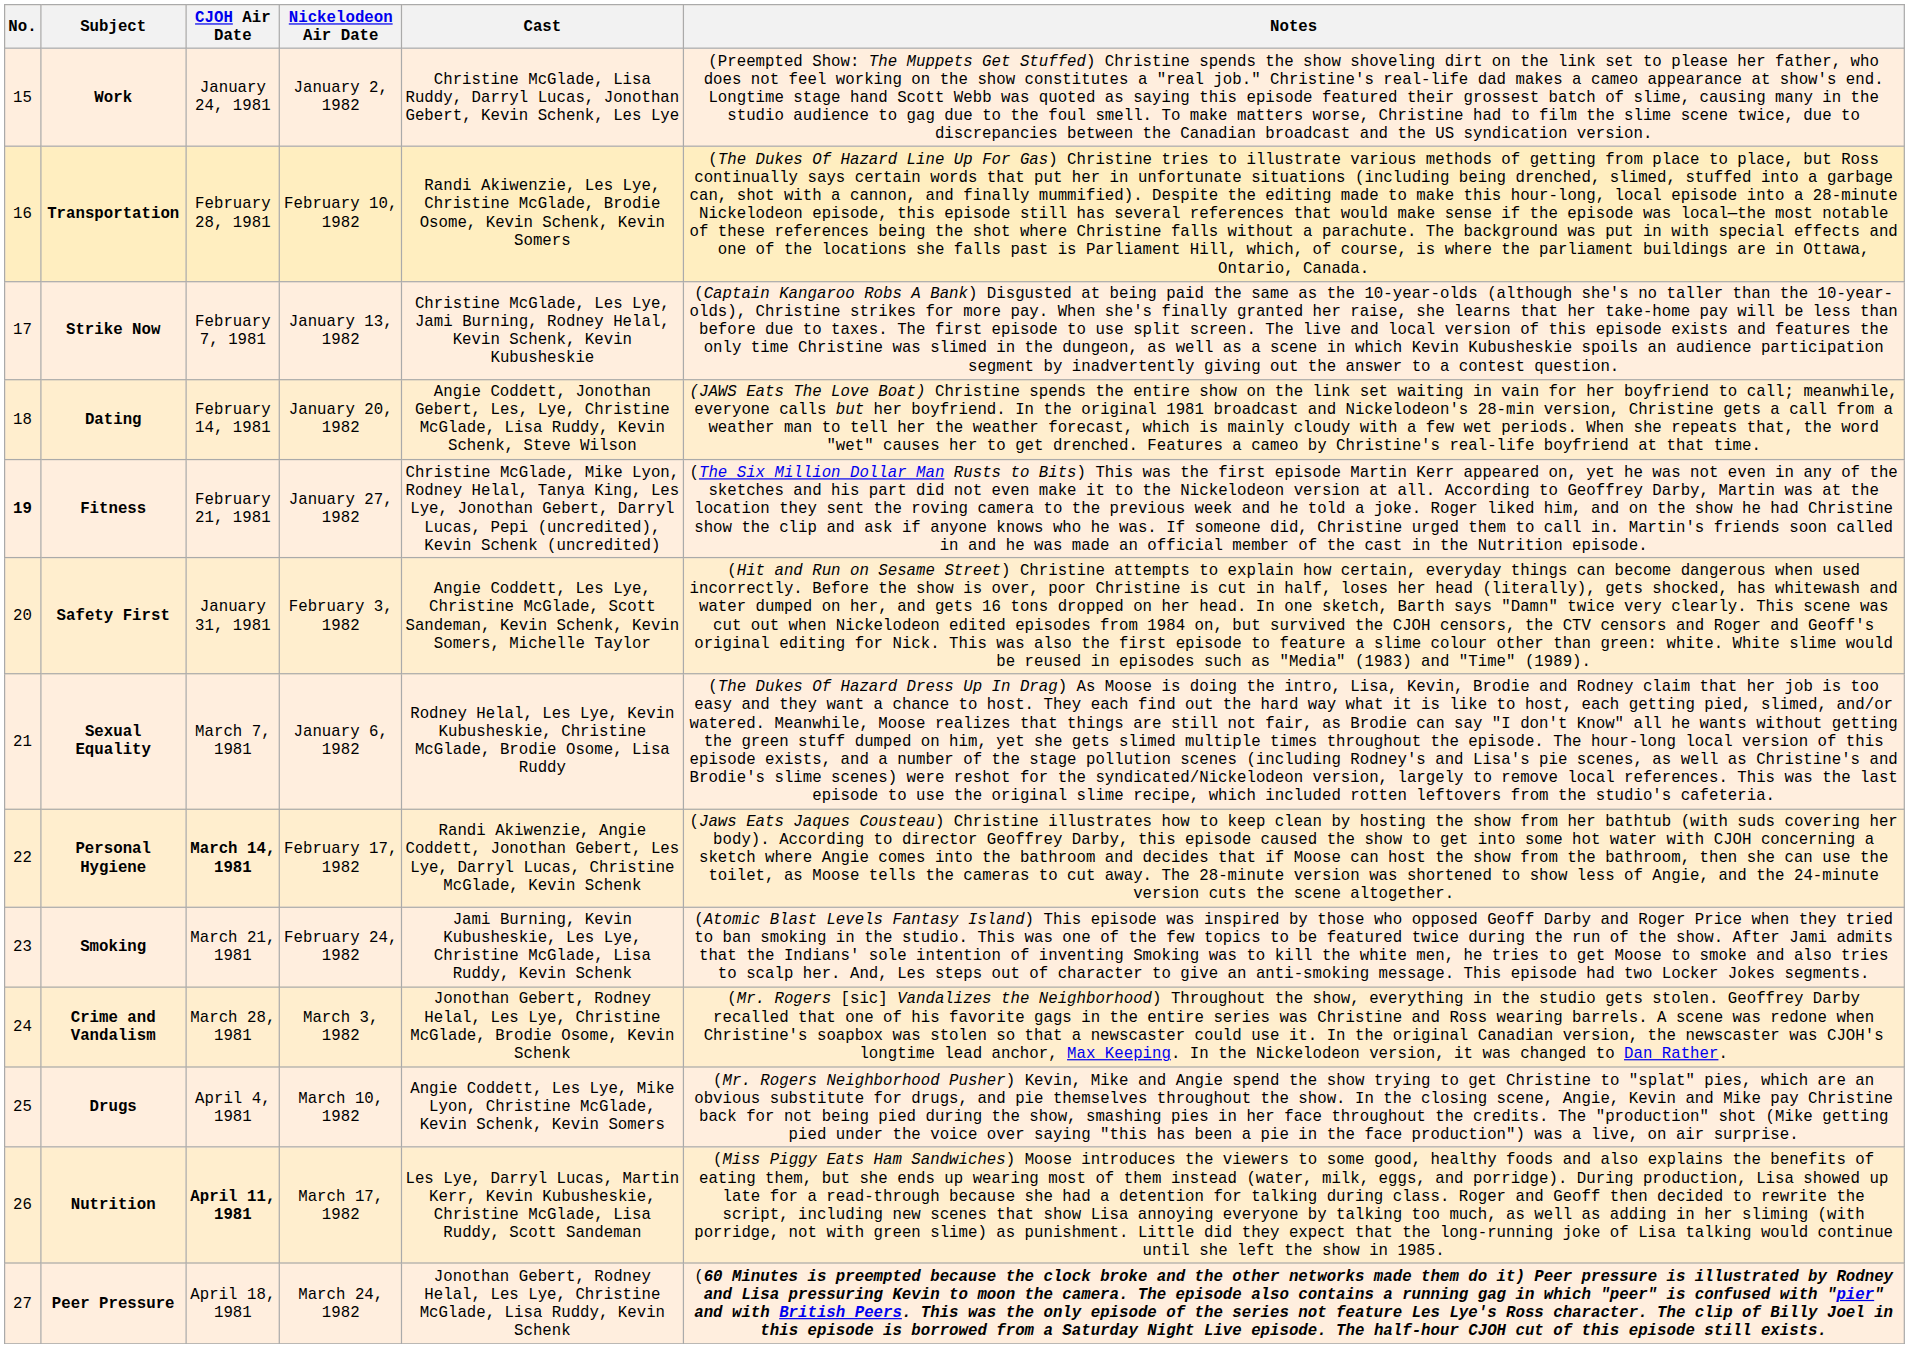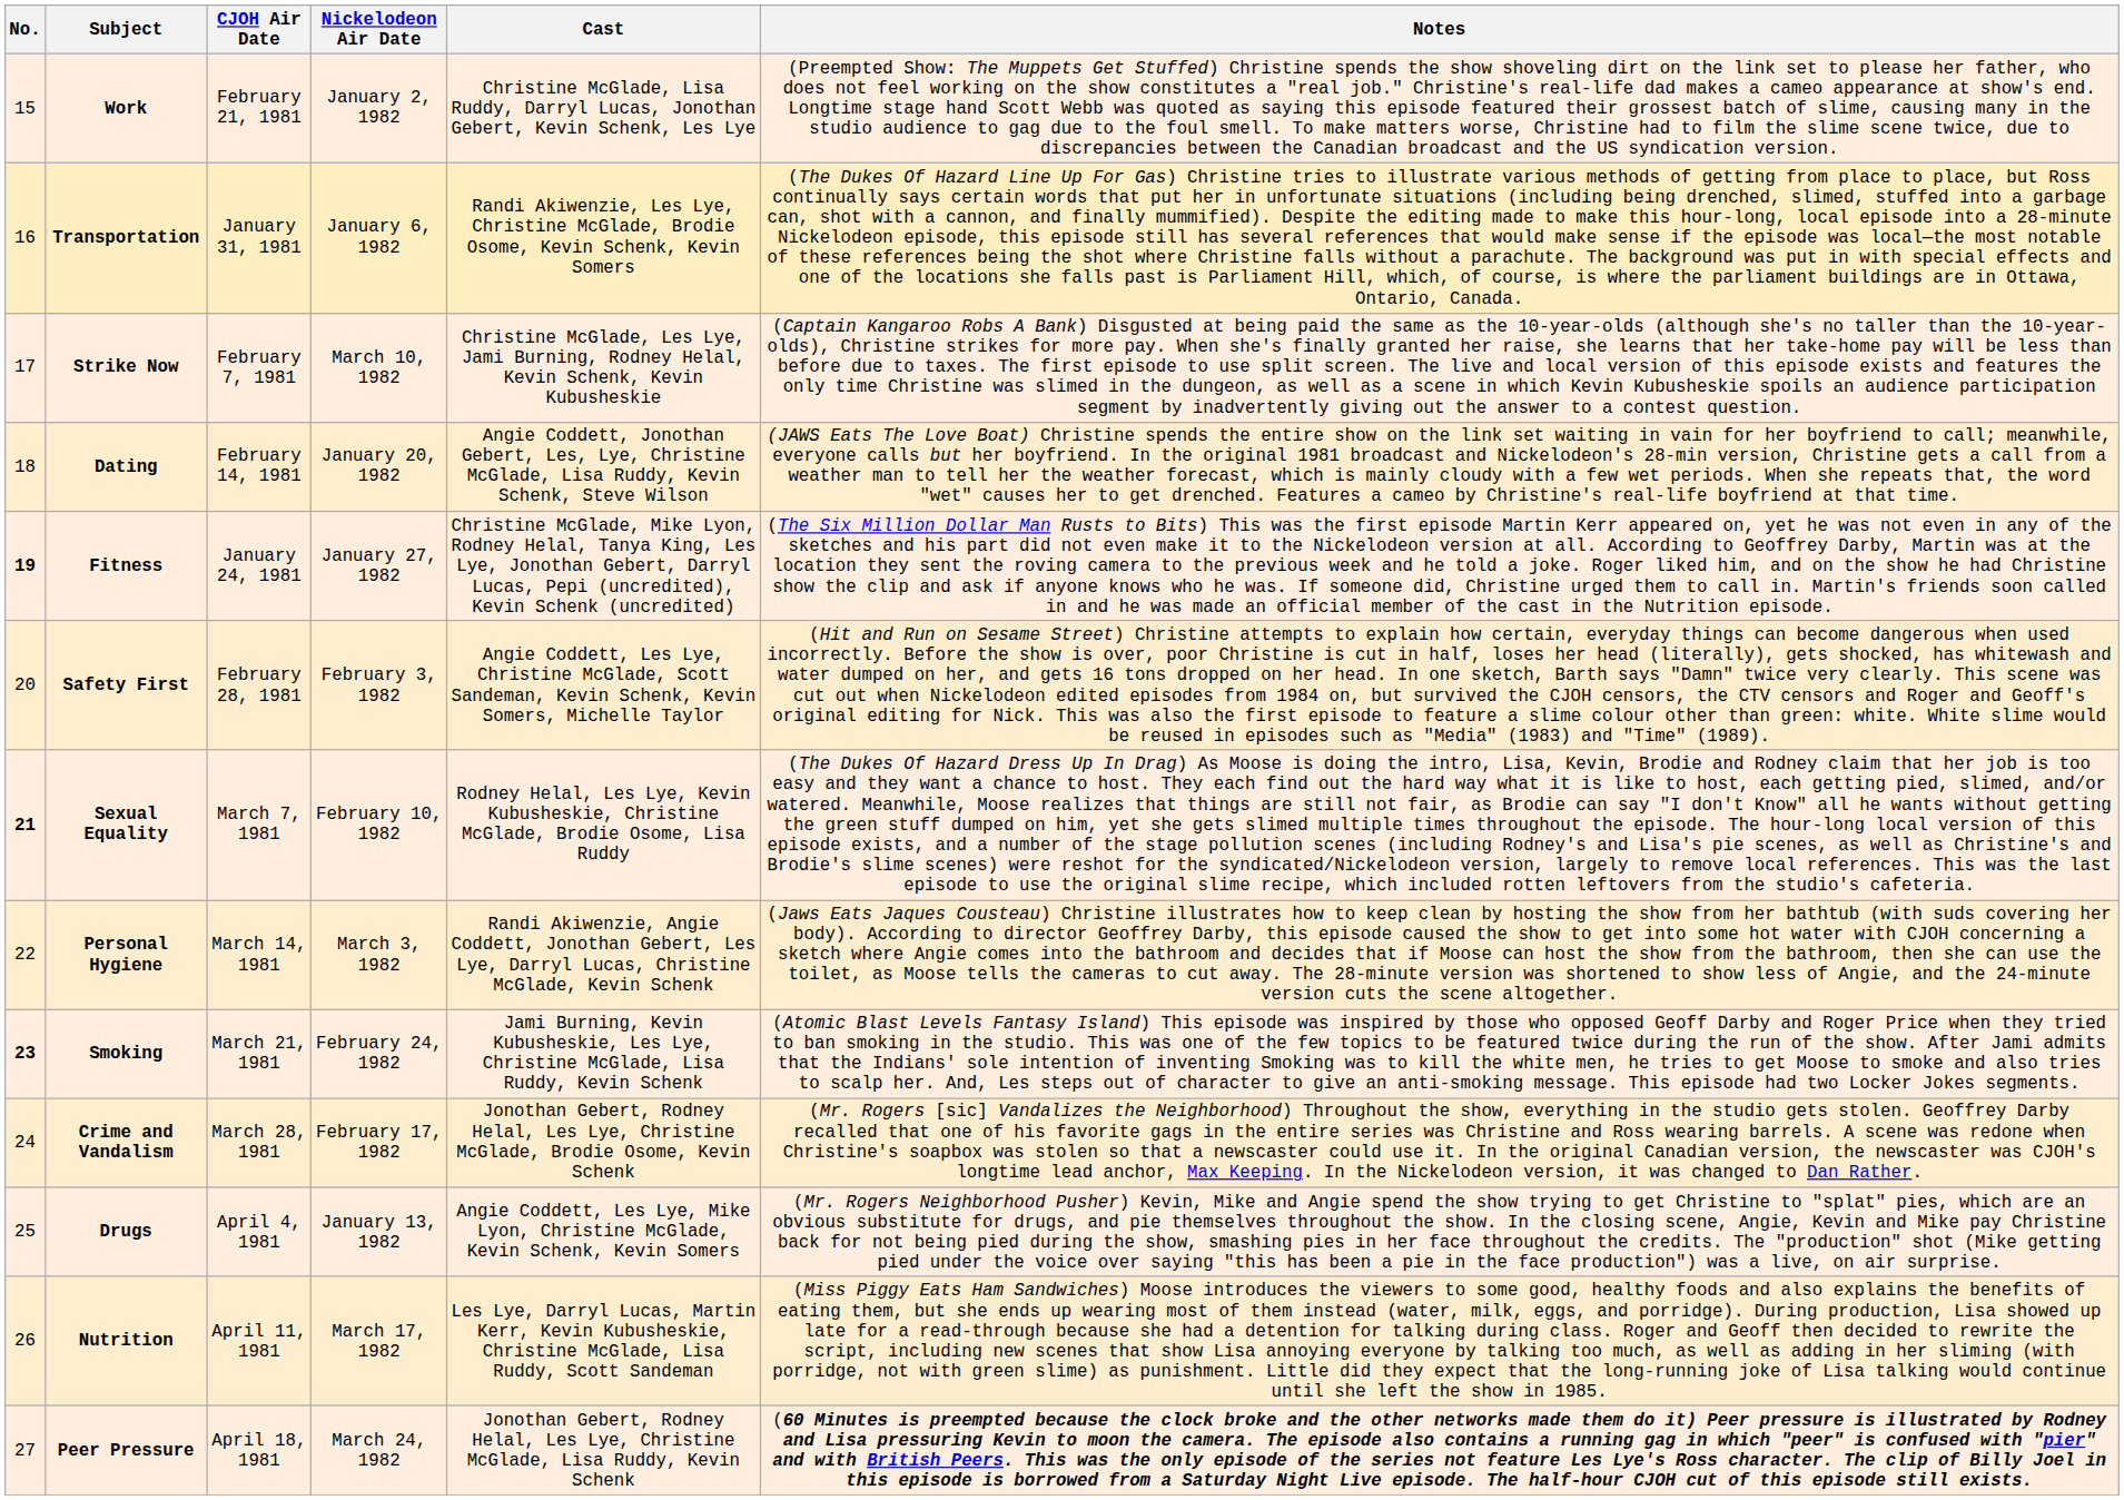 <table class="wikitable" style="text-align:center; background:#FFEEDE">
 <tr>
 <th>No.</th>
 <th>Subject</th>
 <th><a href='#'>CJOH</a> Air Date</th>
 <th><a href='#'>Nickelodeon</a> Air Date</th>
 <th>Cast</th>
 <th>Notes</th>
 </tr>
 <tr>
 <td>15</td>
 <td><strong>Work</strong></td>
-<td>January 24, 1981</td>
+<td>February 21, 1981</td>
 <td>January 2, 1982</td>
 <td>Christine McGlade, Lisa Ruddy, Darryl Lucas, Jonothan Gebert, Kevin Schenk, Les Lye</td>
 <td>(Preempted Show: <em>The Muppets Get Stuffed</em>) Christine spends the show shoveling dirt on the link set to please her father, who does not feel working on the show constitutes a "real job." Christine's real-life dad makes a cameo appearance at show's end. Longtime stage hand Scott Webb was quoted as saying this episode featured their grossest batch of slime, causing many in the studio audience to gag due to the foul smell. To make matters worse, Christine had to film the slime scene twice, due to discrepancies between the Canadian broadcast and the US syndication version.</td>
 </tr>
 <tr bgcolor="FFEECG">
 <td>16</td>
 <td><strong>Transportation</strong></td>
-<td>February 28, 1981</td>
-<td>February 10, 1982</td>
+<td>January 31, 1981</td>
+<td>January 6, 1982</td>
 <td>Randi Akiwenzie, Les Lye, Christine McGlade, Brodie Osome, Kevin Schenk, Kevin Somers</td>
 <td>(<em>The Dukes Of Hazard Line Up For Gas</em>) Christine tries to illustrate various methods of getting from place to place, but Ross continually says certain words that put her in unfortunate situations (including being drenched, slimed, stuffed into a garbage can, shot with a cannon, and finally mummified). Despite the editing made to make this hour-long, local episode into a 28-minute Nickelodeon episode, this episode still has several references that would make sense if the episode was local—the most notable of these references being the shot where Christine falls without a parachute. The background was put in with special effects and one of the locations she falls past is Parliament Hill, which, of course, is where the parliament buildings are in Ottawa, Ontario, Canada.</td>
 </tr>
 <tr>
 <td>17</td>
 <td><strong>Strike Now</strong></td>
 <td>February 7, 1981</td>
-<td>January 13, 1982</td>
+<td>March 10, 1982</td>
 <td>Christine McGlade, Les Lye, Jami Burning, Rodney Helal, Kevin Schenk, Kevin Kubusheskie</td>
 <td>(<em>Captain Kangaroo Robs A Bank</em>) Disgusted at being paid the same as the 10-year-olds (although she's no taller than the 10-year-olds), Christine strikes for more pay. When she's finally granted her raise, she learns that her take-home pay will be less than before due to taxes. The first episode to use split screen. The live and local version of this episode exists and features the only time Christine was slimed in the dungeon, as well as a scene in which Kevin Kubusheskie spoils an audience participation segment by inadvertently giving out the answer to a contest question.</td>
 </tr>
 <tr bgcolor="FFEECE">
 <td>18</td>
 <td><strong>Dating</strong></td>
 <td>February 14, 1981</td>
 <td>January 20, 1982</td>
 <td>Angie Coddett, Jonothan Gebert, Les, Lye, Christine McGlade, Lisa Ruddy, Kevin Schenk, Steve Wilson</td>
 <td><em>(JAWS Eats The Love Boat)</em> Christine spends the entire show on the link set waiting in vain for her boyfriend to call; meanwhile, everyone calls <em>but</em> her boyfriend. In the original 1981 broadcast and Nickelodeon's 28-min version, Christine gets a call from a weather man to tell her the weather forecast, which is mainly cloudy with a few wet periods. When she repeats that, the word "wet" causes her to get drenched. Features a cameo by Christine's real-life boyfriend at that time.</td>
 </tr>
 <tr>
 <td><strong>19</strong></td>
 <td><strong>Fitness</strong></td>
-<td>February 21, 1981</td>
+<td>January 24, 1981</td>
 <td>January 27, 1982</td>
 <td>Christine McGlade, Mike Lyon, Rodney Helal, Tanya King, Les Lye, Jonothan Gebert, Darryl Lucas, Pepi (uncredited), Kevin Schenk (uncredited)</td>
 <td>(<em><a href='#'>The Six Million Dollar Man</a> Rusts to Bits</em>) This was the first episode Martin Kerr appeared on, yet he was not even in any of the sketches and his part did not even make it to the Nickelodeon version at all. According to Geoffrey Darby, Martin was at the location they sent the roving camera to the previous week and he told a joke. Roger liked him, and on the show he had Christine show the clip and ask if anyone knows who he was. If someone did, Christine urged them to call in. Martin's friends soon called in and he was made an official member of the cast in the Nutrition episode.</td>
 </tr>
 <tr bgcolor="FFEECE">
 <td>20</td>
 <td><strong>Safety First</strong></td>
-<td>January 31, 1981</td>
+<td>February 28, 1981</td>
 <td>February 3, 1982</td>
 <td>Angie Coddett, Les Lye, Christine McGlade, Scott Sandeman, Kevin Schenk, Kevin Somers, Michelle Taylor</td>
 <td>(<em>Hit and Run on Sesame Street</em>) Christine attempts to explain how certain, everyday things can become dangerous when used incorrectly. Before the show is over, poor Christine is cut in half, loses her head (literally), gets shocked, has whitewash and water dumped on her, and gets 16 tons dropped on her head. In one sketch, Barth says "Damn" twice very clearly. This scene was cut out when Nickelodeon edited episodes from 1984 on, but survived the CJOH censors, the CTV censors and Roger and Geoff's original editing for Nick. This was also the first episode to feature a slime colour other than green: white. White slime would be reused in episodes such as "Media" (1983) and "Time" (1989).</td>
 </tr>
 <tr>
-<td>21</td>
+<td><strong>21</strong></td>
 <td><strong>Sexual Equality</strong></td>
 <td>March 7, 1981</td>
-<td>January 6, 1982</td>
+<td>February 10, 1982</td>
 <td>Rodney Helal, Les Lye, Kevin Kubusheskie, Christine McGlade, Brodie Osome, Lisa Ruddy</td>
 <td>(<em>The Dukes Of Hazard Dress Up In Drag</em>) As Moose is doing the intro, Lisa, Kevin, Brodie and Rodney claim that her job is too easy and they want a chance to host. They each find out the hard way what it is like to host, each getting pied, slimed, and/or watered. Meanwhile, Moose realizes that things are still not fair, as Brodie can say "I don't Know" all he wants without  getting the green stuff dumped on him, yet she gets slimed multiple times throughout the episode. The hour-long local version of this episode exists, and a number of the stage pollution scenes (including Rodney's and Lisa's pie scenes, as well as Christine's and Brodie's slime scenes) were reshot for the syndicated/Nickelodeon version, largely to remove local references. This was the last episode to use the original slime recipe, which included rotten leftovers from the studio's cafeteria.</td>
 </tr>
 <tr bgcolor="FFEECE">
 <td>22</td>
 <td><strong>Personal Hygiene</strong></td>
-<td><strong>March 14, 1981</strong></td>
-<td>February 17, 1982</td>
+<td>March 14, 1981</td>
+<td>March 3, 1982</td>
 <td>Randi Akiwenzie, Angie Coddett, Jonothan Gebert, Les Lye, Darryl Lucas, Christine McGlade, Kevin Schenk</td>
 <td>(<em>Jaws Eats Jaques Cousteau</em>) Christine illustrates how to keep clean by hosting the show from her bathtub (with suds covering her body). According to director Geoffrey Darby, this episode caused the show to get into some hot water with CJOH concerning a sketch where Angie comes into the bathroom and decides that if Moose can host the show from the bathroom, then she can use the toilet, as Moose tells the cameras to cut away. The 28-minute version was shortened to show less of Angie, and the 24-minute version cuts the scene altogether.</td>
 </tr>
 <tr>
-<td>23</td>
+<td><strong>23</strong></td>
 <td><strong>Smoking</strong></td>
 <td>March 21, 1981</td>
 <td>February 24, 1982</td>
 <td>Jami Burning, Kevin Kubusheskie, Les Lye, Christine McGlade, Lisa Ruddy, Kevin Schenk</td>
 <td>(<em>Atomic Blast Levels Fantasy Island</em>) This episode was inspired by those who opposed Geoff Darby and Roger Price when they tried to ban smoking in the studio. This was one of the few topics to be featured twice during the run of the show. After Jami admits that the Indians' sole intention of inventing Smoking was to kill the white men, he tries to get Moose to smoke and also tries to scalp her. And, Les steps out of character to give an anti-smoking message. This episode had two Locker Jokes segments.</td>
 </tr>
 <tr bgcolor="FFEECE">
 <td>24</td>
 <td><strong>Crime and Vandalism</strong></td>
 <td>March 28, 1981</td>
-<td>March 3, 1982</td>
+<td>February 17, 1982</td>
 <td>Jonothan Gebert, Rodney Helal, Les Lye, Christine McGlade, Brodie Osome, Kevin Schenk</td>
 <td>(<em>Mr. Rogers</em> [sic] <em>Vandalizes the Neighborhood</em>) Throughout the show, everything in the studio gets stolen. Geoffrey Darby recalled that one of his favorite gags in the entire series was Christine and Ross wearing barrels. A scene was redone when Christine's soapbox was stolen so that a newscaster could use it. In the original Canadian version, the newscaster was CJOH's longtime lead anchor, <a href='#'>Max Keeping</a>. In the Nickelodeon version, it was changed to <a href='#'>Dan Rather</a>.</td>
 </tr>
 <tr>
 <td>25</td>
 <td><strong>Drugs</strong></td>
 <td>April 4, 1981</td>
-<td>March 10, 1982</td>
+<td>January 13, 1982</td>
 <td>Angie Coddett, Les Lye, Mike Lyon, Christine McGlade, Kevin Schenk, Kevin Somers</td>
 <td>(<em>Mr. Rogers Neighborhood Pusher</em>) Kevin, Mike and Angie spend the show trying to get Christine to "splat" pies, which are an obvious substitute for drugs, and pie themselves throughout the show. In the closing scene, Angie, Kevin and Mike pay Christine back for not being pied during the show, smashing pies in her face throughout the credits. The "production" shot (Mike getting pied under the voice over saying "this has been a pie in the face production") was a live, on air surprise.</td>
 </tr>
 <tr bgcolor="FFEECE">
 <td>26</td>
 <td><strong>Nutrition</strong></td>
-<td><strong>April 11, 1981</strong></td>
+<td>April 11, 1981</td>
 <td>March 17, 1982</td>
 <td>Les Lye, Darryl Lucas, Martin Kerr, Kevin Kubusheskie, Christine McGlade, Lisa Ruddy, Scott Sandeman</td>
 <td>(<em>Miss Piggy Eats Ham Sandwiches</em>) Moose introduces the viewers to some good, healthy foods and also explains the benefits of eating them, but she ends up wearing most of them instead (water, milk, eggs, and porridge). During production, Lisa showed up late for a read-through because she had a detention for talking during class. Roger and Geoff then decided to rewrite the script, including new scenes that show Lisa annoying everyone by talking too much, as well as adding in her sliming (with porridge, not with green slime) as punishment. Little did they expect that the long-running joke of Lisa talking would continue until she left the show in 1985.</td>
 </tr>
 <tr>
 <td>27</td>
 <td><strong>Peer Pressure</strong></td>
 <td>April 18, 1981</td>
 <td>March 24, 1982</td>
 <td>Jonothan Gebert, Rodney Helal, Les Lye, Christine McGlade, Lisa Ruddy, Kevin Schenk</td>
 <td>(<strong><em>60 Minutes<strong> is preempted because the clock broke and the other networks made them do it<em>) Peer pressure is illustrated by Rodney and Lisa pressuring Kevin to moon the camera. The episode also contains a running gag in which "peer" is confused with "<a href='#'>pier</a>" and with <a href='#'>British Peers</a>. This was the only episode of the series not feature Les Lye's Ross character. The clip of Billy Joel in this episode is borrowed from a Saturday Night Live episode. The half-hour CJOH cut of this episode still exists.</td>
 </tr>
 <tr bgcolor="FFEECE">
 </tr>
 </table>
